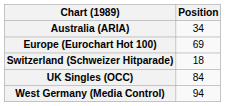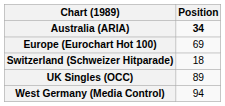 <table class="wikitable sortable plainrowheaders" style="text-align:center">
 <tr>
 <th>Chart (1989)</th>
 <th>Position</th>
 </tr>
 <tr>
 <th scope="row">Australia (ARIA)</th>
-<td>34</td>
+<td><strong>34</strong></td>
 </tr>
 <tr>
 <th scope="row">Europe (Eurochart Hot 100)</th>
 <td>69</td>
 </tr>
 <tr>
 <th scope="row">Switzerland (Schweizer Hitparade)</th>
 <td>18</td>
 </tr>
 <tr>
 <th scope="row">UK Singles (OCC)</th>
-<td>84</td>
+<td>89</td>
 </tr>
 <tr>
 <th scope="row">West Germany (Media Control)</th>
 <td>94</td>
 </tr>
 </table>
